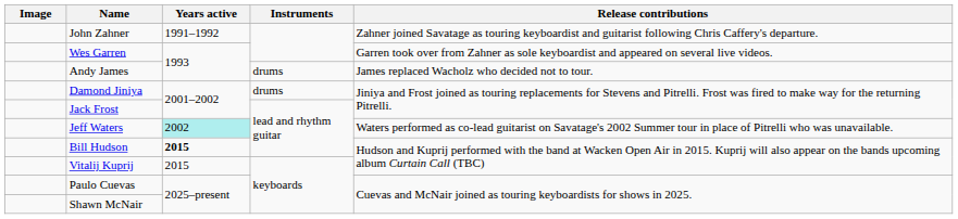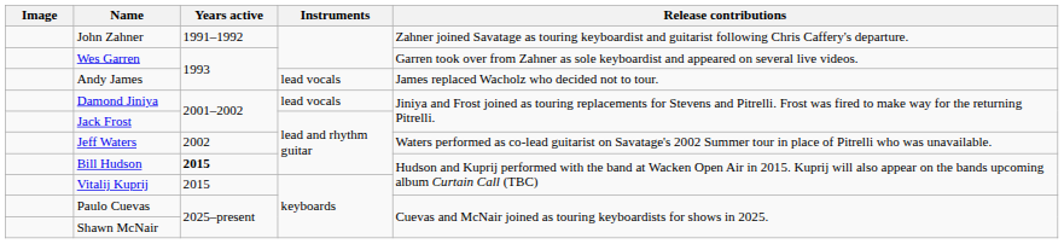 <table class="wikitable" width="100%" border="1">
 <tr>
 <th width="75">Image</th>
 <th width="120">Name</th>
 <th width="110">Years active</th>
 <th width="130">Instruments</th>
 <th>Release contributions</th>
 </tr>
 <tr>
 <td></td>
 <td>John Zahner</td>
 <td>1991–1992</td>
 <td rowspan="2"></td>
 <td>Zahner joined Savatage as touring keyboardist and guitarist following Chris Caffery's departure.</td>
 </tr>
 <tr>
 <td></td>
 <td><a href='#'>Wes Garren</a></td>
 <td rowspan="2">1993</td>
 <td>Garren took over from Zahner as sole keyboardist and appeared on several live videos.</td>
 </tr>
 <tr>
 <td></td>
 <td>Andy James</td>
-<td>drums</td>
+<td>lead vocals</td>
 <td>James replaced Wacholz who decided not to tour.</td>
 </tr>
 <tr>
 <td></td>
 <td><a href='#'>Damond Jiniya</a></td>
 <td rowspan="2">2001–2002</td>
-<td>drums</td>
+<td>lead vocals</td>
 <td rowspan="2">Jiniya and Frost joined as touring replacements for Stevens and Pitrelli. Frost was fired to make way for the returning Pitrelli.</td>
 </tr>
 <tr>
 <td></td>
 <td><a href='#'>Jack Frost</a></td>
 <td rowspan="3">lead and rhythm guitar</td>
 </tr>
 <tr>
 <td></td>
 <td><a href='#'>Jeff Waters</a></td>
-<td style="background: paleturquoise;">2002</td>
+<td>2002</td>
 <td>Waters performed as co-lead guitarist on Savatage's 2002 Summer tour in place of Pitrelli who was unavailable.</td>
 </tr>
 <tr>
 <td></td>
 <td><a href='#'>Bill Hudson</a></td>
 <td><strong>2015</strong></td>
 <td rowspan="2">Hudson and Kuprij performed with the band at Wacken Open Air in 2015. Kuprij will also appear on the bands upcoming album <em>Curtain Call</em> (TBC)</td>
 </tr>
 <tr>
 <td></td>
 <td><a href='#'>Vitalij Kuprij</a></td>
 <td>2015 </td>
 <td rowspan="3">keyboards</td>
 </tr>
 <tr>
 <td></td>
 <td>Paulo Cuevas</td>
 <td rowspan="2">2025–present</td>
 <td rowspan="2">Cuevas and McNair joined as touring keyboardists for shows in 2025.</td>
 </tr>
 <tr>
 <td></td>
 <td>Shawn McNair</td>
 </tr>
 </table>
